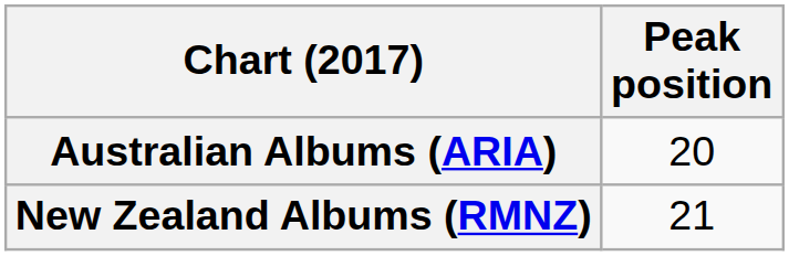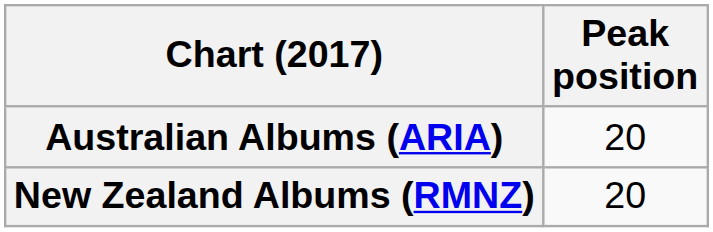 <table class="wikitable sortable plainrowheaders" style="text-align:center">
 <tr>
 <th scope="col">Chart (2017)</th>
 <th scope="col">Peak<br> position</th>
 </tr>
 <tr>
 <th scope="row">Australian Albums (<a href='#'>ARIA</a>)</th>
 <td>20</td>
 </tr>
 <tr>
 <th scope="row">New Zealand Albums (<a href='#'>RMNZ</a>)</th>
-<td>21</td>
+<td>20</td>
 </tr>
 </table>
